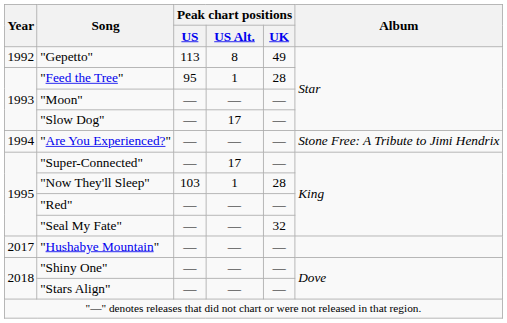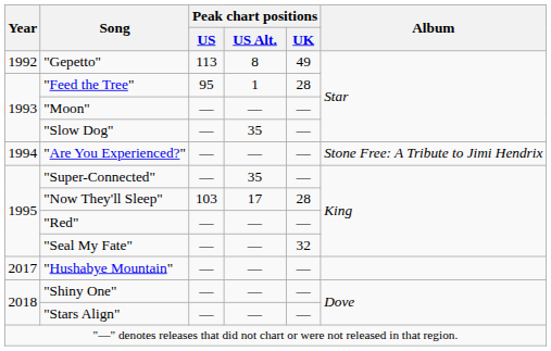 <table class="wikitable plainrowheaders" style="text-align:center;" border="1">
 <tr>
 <th scope="col" rowspan="2">Year</th>
 <th scope="col" rowspan="2">Song</th>
 <th scope="col" colspan="3">Peak chart positions</th>
 <th scope="col" rowspan="2">Album</th>
 </tr>
 <tr>
 <th scope="col"><a href='#'>US</a><br></th>
 <th scope="col"><a href='#'>US Alt.</a><br></th>
 <th scope="col"><a href='#'>UK</a><br></th>
 </tr>
 <tr>
 <td>1992</td>
 <td scope="row" align=left>"Gepetto"</td>
 <td>113</td>
 <td>8</td>
 <td>49</td>
 <td align=left rowspan="4"><em>Star</em></td>
 </tr>
 <tr>
 <td rowspan="3">1993</td>
 <td scope="row" align=left>"<a href='#'>Feed the Tree</a>"</td>
 <td>95</td>
 <td>1</td>
 <td>28</td>
 </tr>
 <tr>
 <td scope="row" align=left>"Moon"</td>
 <td>—</td>
 <td>—</td>
 <td>—</td>
 </tr>
 <tr>
 <td scope="row" align=left>"Slow Dog"</td>
 <td>—</td>
-<td>17</td>
+<td>35</td>
 <td>—</td>
 </tr>
 <tr>
 <td rowspan="1">1994</td>
 <td scope="row" align=left>"<a href='#'>Are You Experienced?</a>"</td>
 <td>—</td>
 <td>—</td>
 <td>—</td>
 <td scope="row" align=left><em>Stone Free: A Tribute to Jimi Hendrix</em></td>
 </tr>
 <tr>
 <td rowspan="4">1995</td>
 <td scope="row" align=left>"Super-Connected"</td>
 <td>—</td>
-<td>17</td>
+<td>35</td>
 <td>—</td>
 <td align=left rowspan="4"><em>King</em></td>
 </tr>
 <tr>
 <td scope="row" align=left>"Now They'll Sleep"</td>
 <td>103</td>
-<td>1</td>
+<td>17</td>
 <td>28</td>
 </tr>
 <tr>
 <td scope="row" align=left>"Red"</td>
 <td>—</td>
 <td>—</td>
 <td>—</td>
 </tr>
 <tr>
 <td scope="row" align=left>"Seal My Fate"</td>
 <td>—</td>
 <td>—</td>
 <td>32</td>
 </tr>
 <tr>
 <td>2017</td>
 <td scope="row" align=left>"<a href='#'>Hushabye Mountain</a>"</td>
 <td>—</td>
 <td>—</td>
 <td>—</td>
 <td></td>
 </tr>
 <tr>
 <td rowspan="2">2018</td>
 <td scope="row" align=left>"Shiny One"</td>
 <td>—</td>
 <td>—</td>
 <td>—</td>
 <td align=left rowspan="2"><em>Dove</em></td>
 </tr>
 <tr>
 <td scope="row" align="left">"Stars Align"</td>
 <td>—</td>
 <td>—</td>
 <td>—</td>
 </tr>
 <tr>
 <td align="center" colspan="18" style="font-size: 85%">"—" denotes releases that did not chart or were not released in that region.</td>
 </tr>
 </table>
